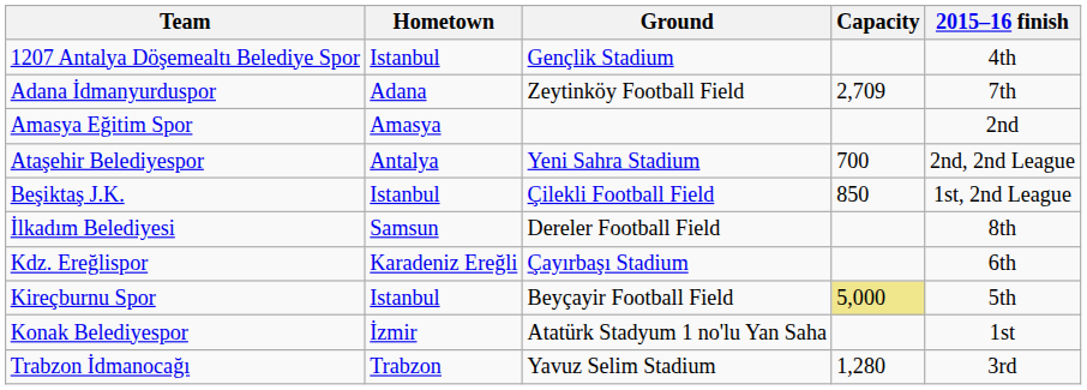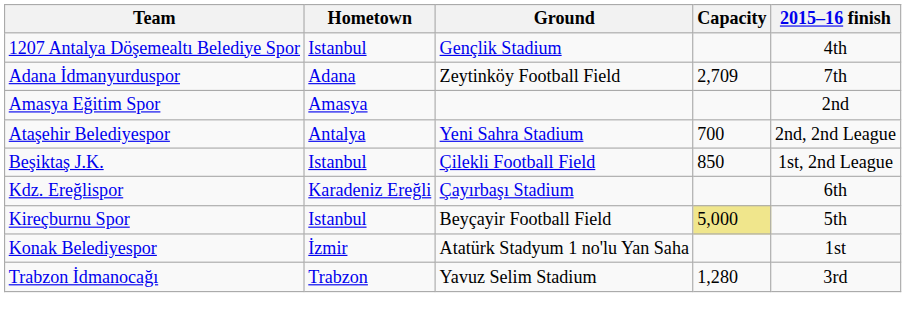 <table class="wikitable sortable">
 <tr>
 <th>Team</th>
 <th>Hometown</th>
 <th>Ground</th>
 <th>Capacity</th>
 <th data-sort-type="number"><a href='#'>2015–16</a> finish</th>
 </tr>
 <tr>
 <td><a href='#'>1207 Antalya Döşemealtı Belediye Spor</a></td>
 <td><a href='#'>Istanbul</a></td>
 <td><a href='#'>Gençlik Stadium</a></td>
 <td></td>
 <td align=center>4th</td>
 </tr>
 <tr>
 <td><a href='#'>Adana İdmanyurduspor</a></td>
 <td><a href='#'>Adana</a></td>
 <td>Zeytinköy Football Field</td>
 <td>2,709</td>
 <td align=center>7th</td>
 </tr>
 <tr>
 <td><a href='#'>Amasya Eğitim Spor</a></td>
 <td><a href='#'>Amasya</a></td>
 <td></td>
 <td></td>
 <td align=center>2nd</td>
 </tr>
 <tr>
 <td><a href='#'>Ataşehir Belediyespor</a></td>
 <td><a href='#'>Antalya</a></td>
 <td><a href='#'>Yeni Sahra Stadium</a></td>
 <td>700</td>
 <td align=center>2nd, 2nd League</td>
 </tr>
 <tr>
 <td><a href='#'>Beşiktaş J.K.</a></td>
 <td><a href='#'>Istanbul</a></td>
 <td><a href='#'>Çilekli Football Field</a></td>
 <td>850</td>
 <td align=center>1st, 2nd League</td>
 </tr>
 <tr>
-<td><a href='#'>İlkadım Belediyesi</a></td>
-<td><a href='#'>Samsun</a></td>
-<td>Dereler Football Field</td>
-<td></td>
-<td align=center>8th</td>
-</tr>
-<tr>
 <td><a href='#'>Kdz. Ereğlispor</a></td>
 <td><a href='#'>Karadeniz Ereğli</a></td>
 <td><a href='#'>Çayırbaşı Stadium</a></td>
 <td></td>
 <td align=center>6th</td>
 </tr>
 <tr>
 <td><a href='#'>Kireçburnu Spor</a></td>
 <td><a href='#'>Istanbul</a></td>
 <td>Beyçayir Football Field</td>
 <td style="background: khaki;">5,000</td>
 <td align=center>5th</td>
 </tr>
 <tr>
 <td><a href='#'>Konak Belediyespor</a></td>
 <td><a href='#'>İzmir</a></td>
 <td>Atatürk Stadyum 1 no'lu Yan Saha</td>
 <td></td>
 <td align=center>1st</td>
 </tr>
 <tr>
 <td><a href='#'>Trabzon İdmanocağı</a></td>
 <td><a href='#'>Trabzon</a></td>
 <td>Yavuz Selim Stadium</td>
 <td>1,280</td>
 <td align=center>3rd</td>
 </tr>
 </table>
